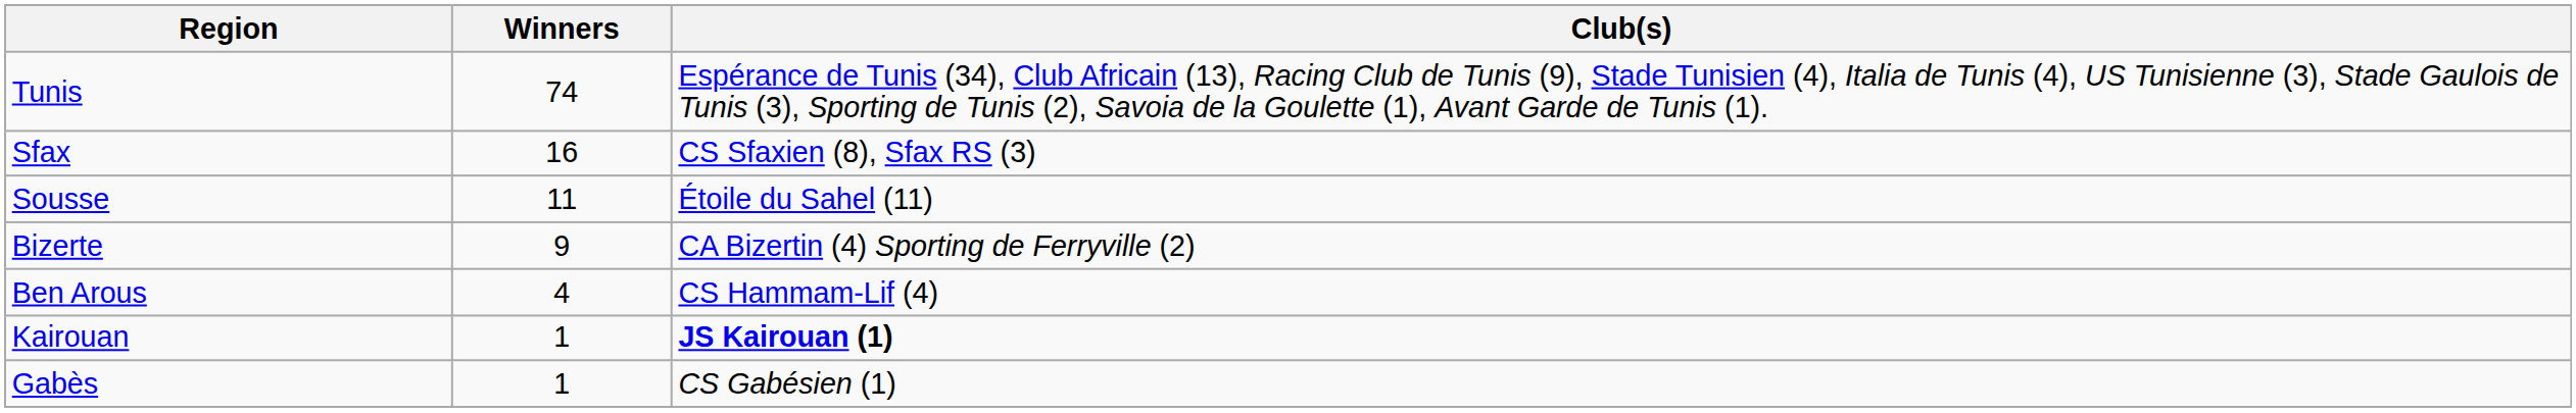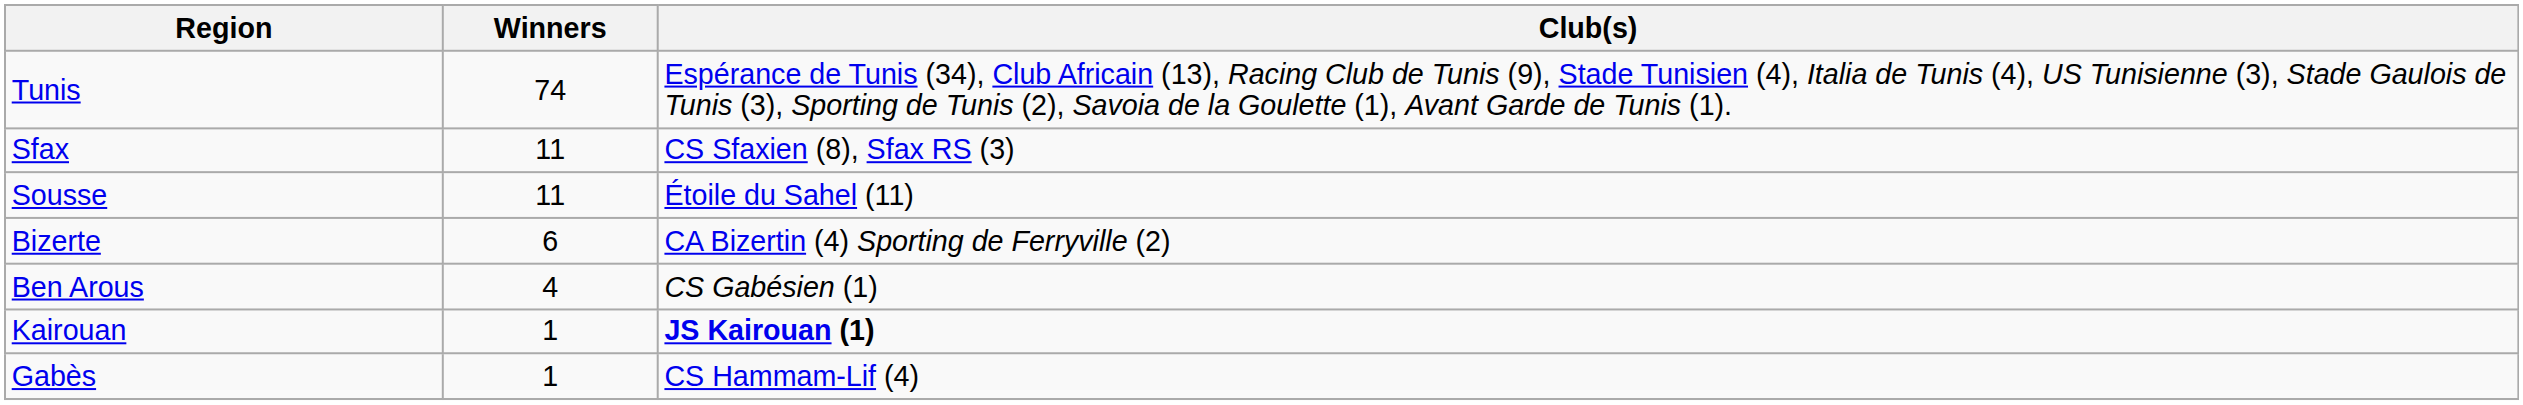 <table class="wikitable" class="wikitable" style="font-size:90%; text-align:left; width:100%">
 <tr>
 <th style="width:8%;">Region</th>
 <th style="width:3%;">Winners</th>
 <th style="width:34%;">Club(s)</th>
 </tr>
 <tr>
 <td><a href='#'>Tunis</a></td>
 <td style="text-align:center;">74</td>
 <td><a href='#'>Espérance de Tunis</a> (34), <a href='#'>Club Africain</a> (13), <em>Racing Club de Tunis</em> (9), <a href='#'>Stade Tunisien</a> (4), <em>Italia de Tunis</em> (4), <em>US Tunisienne</em> (3), <em>Stade Gaulois de Tunis</em> (3), <em>Sporting de Tunis</em> (2), <em>Savoia de la Goulette</em> (1), <em>Avant Garde de Tunis</em> (1).</td>
 </tr>
 <tr>
 <td><a href='#'>Sfax</a></td>
-<td style="text-align:center;">16</td>
+<td style="text-align:center;">11</td>
 <td><a href='#'>CS Sfaxien</a> (8), <a href='#'>Sfax RS</a> (3)</td>
 </tr>
 <tr>
 <td><a href='#'>Sousse</a></td>
 <td style="text-align:center;">11</td>
 <td><a href='#'>Étoile du Sahel</a> (11)</td>
 </tr>
 <tr>
 <td><a href='#'>Bizerte</a></td>
-<td style="text-align:center;">9</td>
+<td style="text-align:center;">6</td>
 <td><a href='#'>CA Bizertin</a> (4) <em>Sporting de Ferryville</em> (2)</td>
 </tr>
 <tr>
 <td><a href='#'>Ben Arous</a></td>
 <td style="text-align:center;">4</td>
-<td><a href='#'>CS Hammam-Lif</a> (4)</td>
+<td><em>CS Gabésien</em> (1)</td>
 </tr>
 <tr>
 <td><a href='#'>Kairouan</a></td>
 <td style="text-align:center;">1</td>
 <td><strong><a href='#'>JS Kairouan</a> (1)</strong></td>
 </tr>
 <tr>
 <td><a href='#'>Gabès</a></td>
 <td style="text-align:center;">1</td>
-<td><em>CS Gabésien</em> (1)</td>
+<td><a href='#'>CS Hammam-Lif</a> (4)</td>
 </tr>
 <tr>
 </tr>
 </table>
